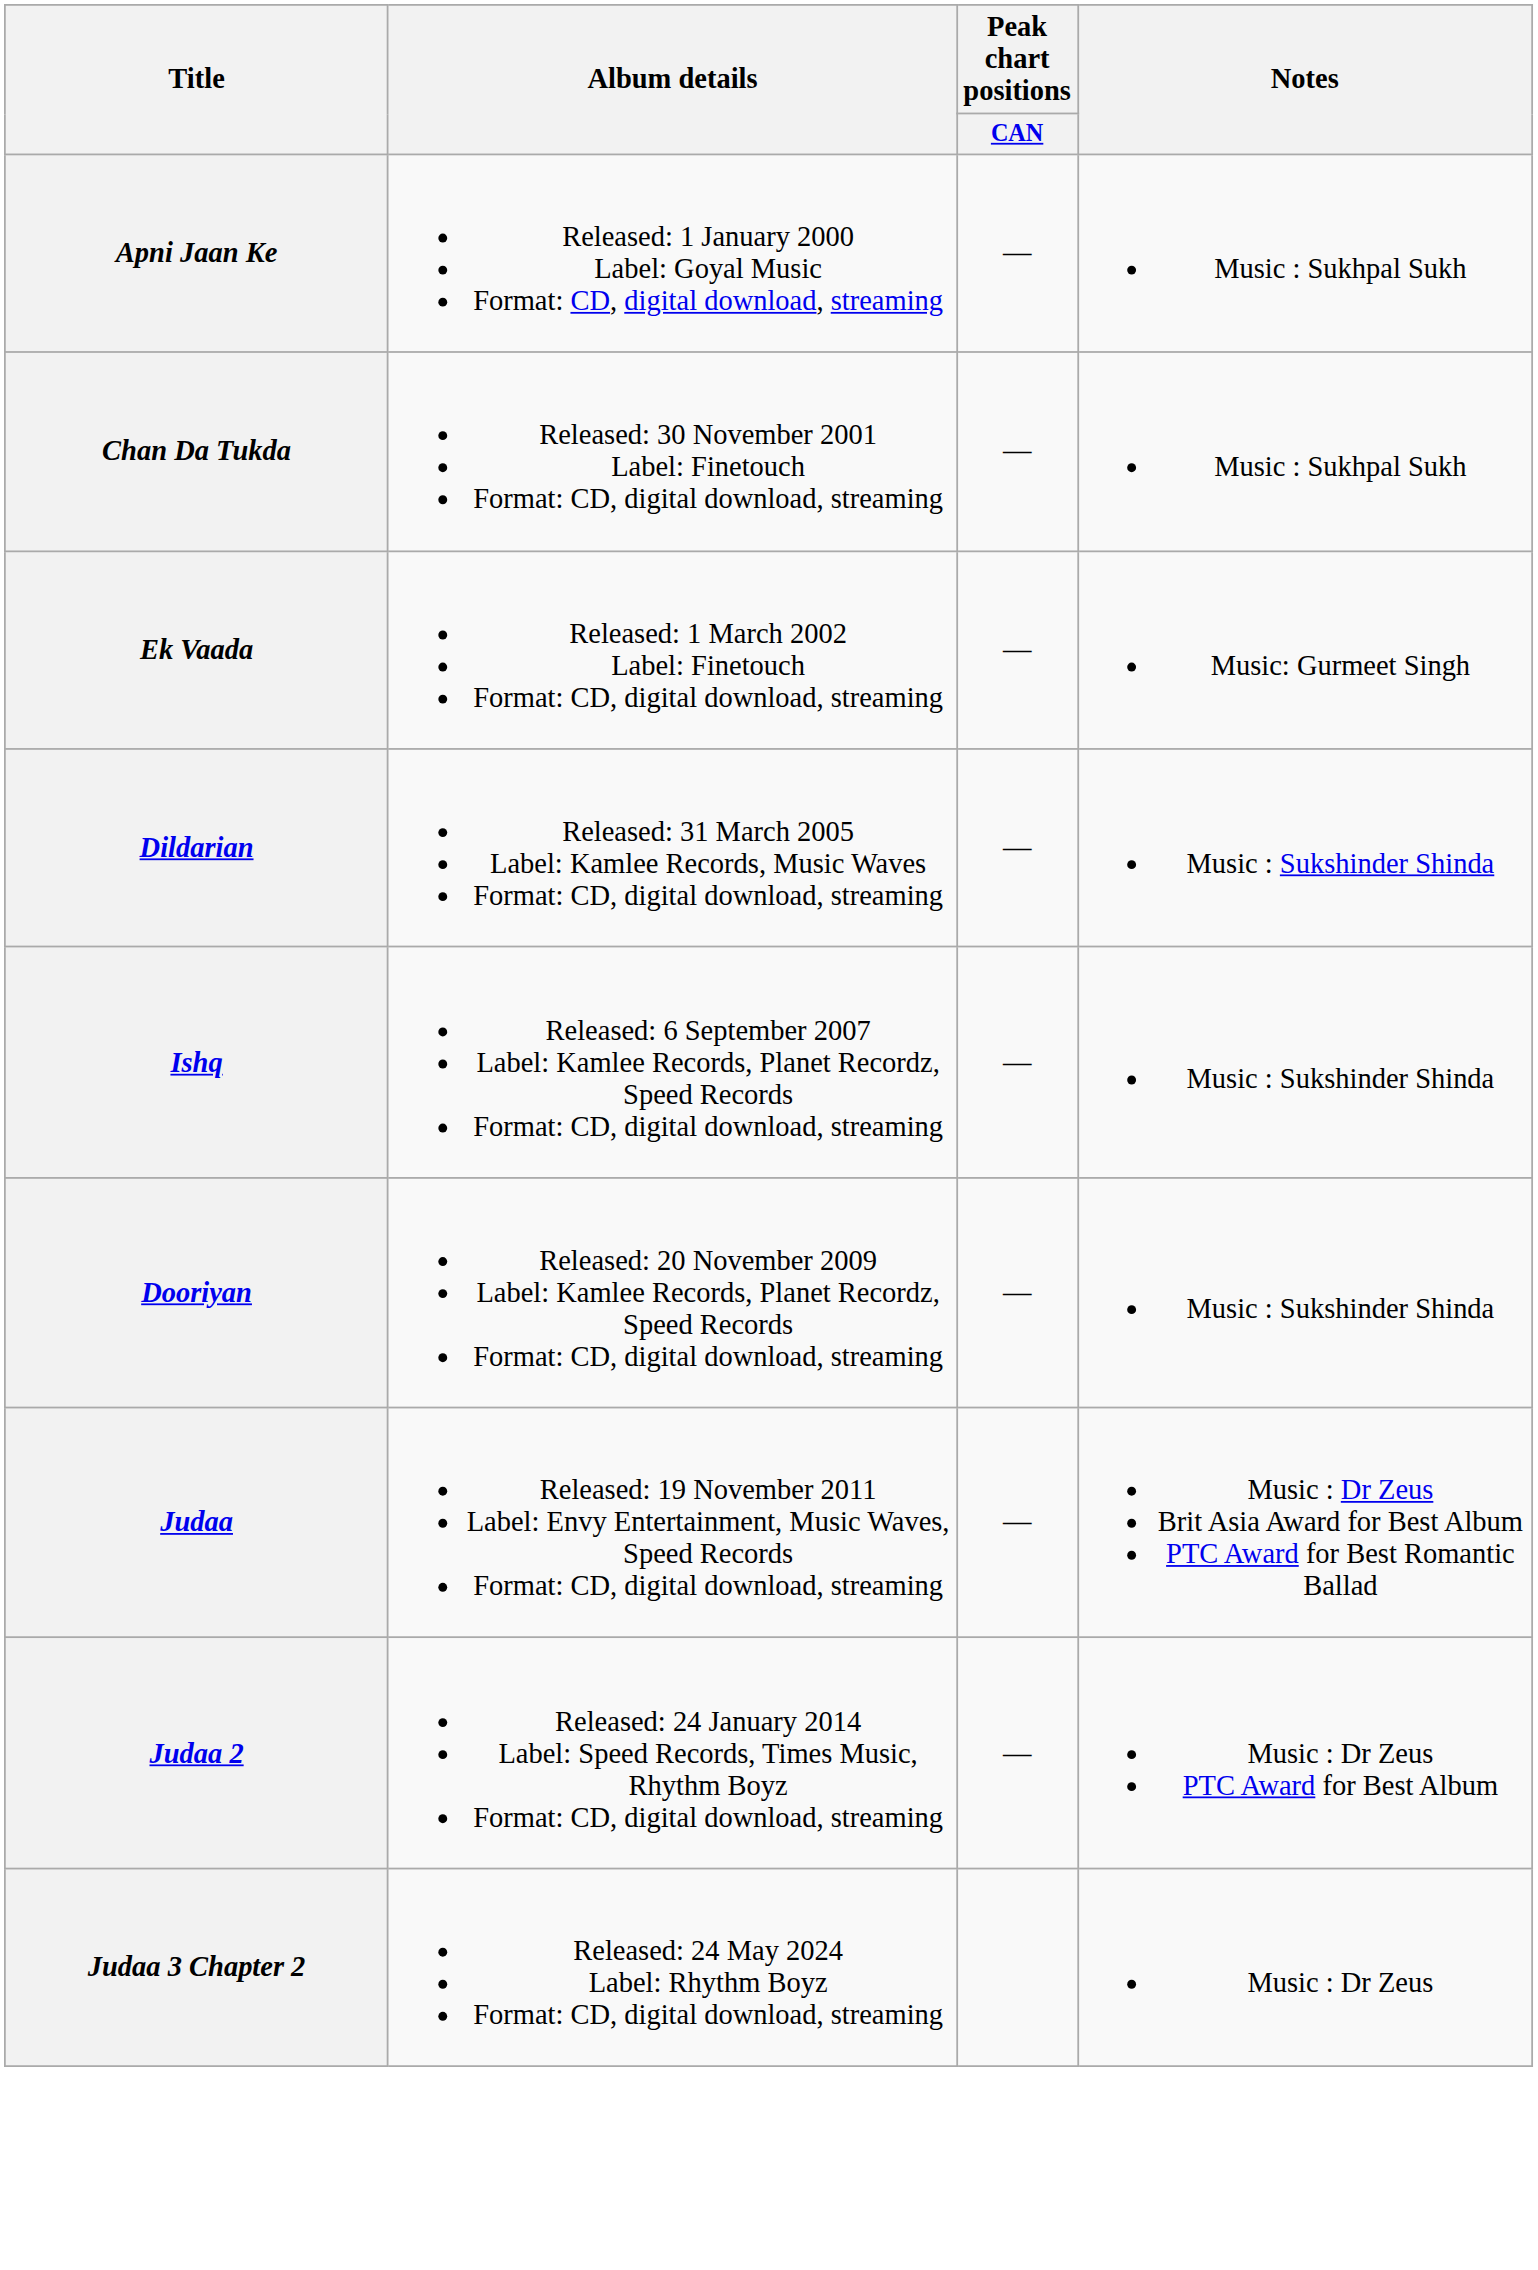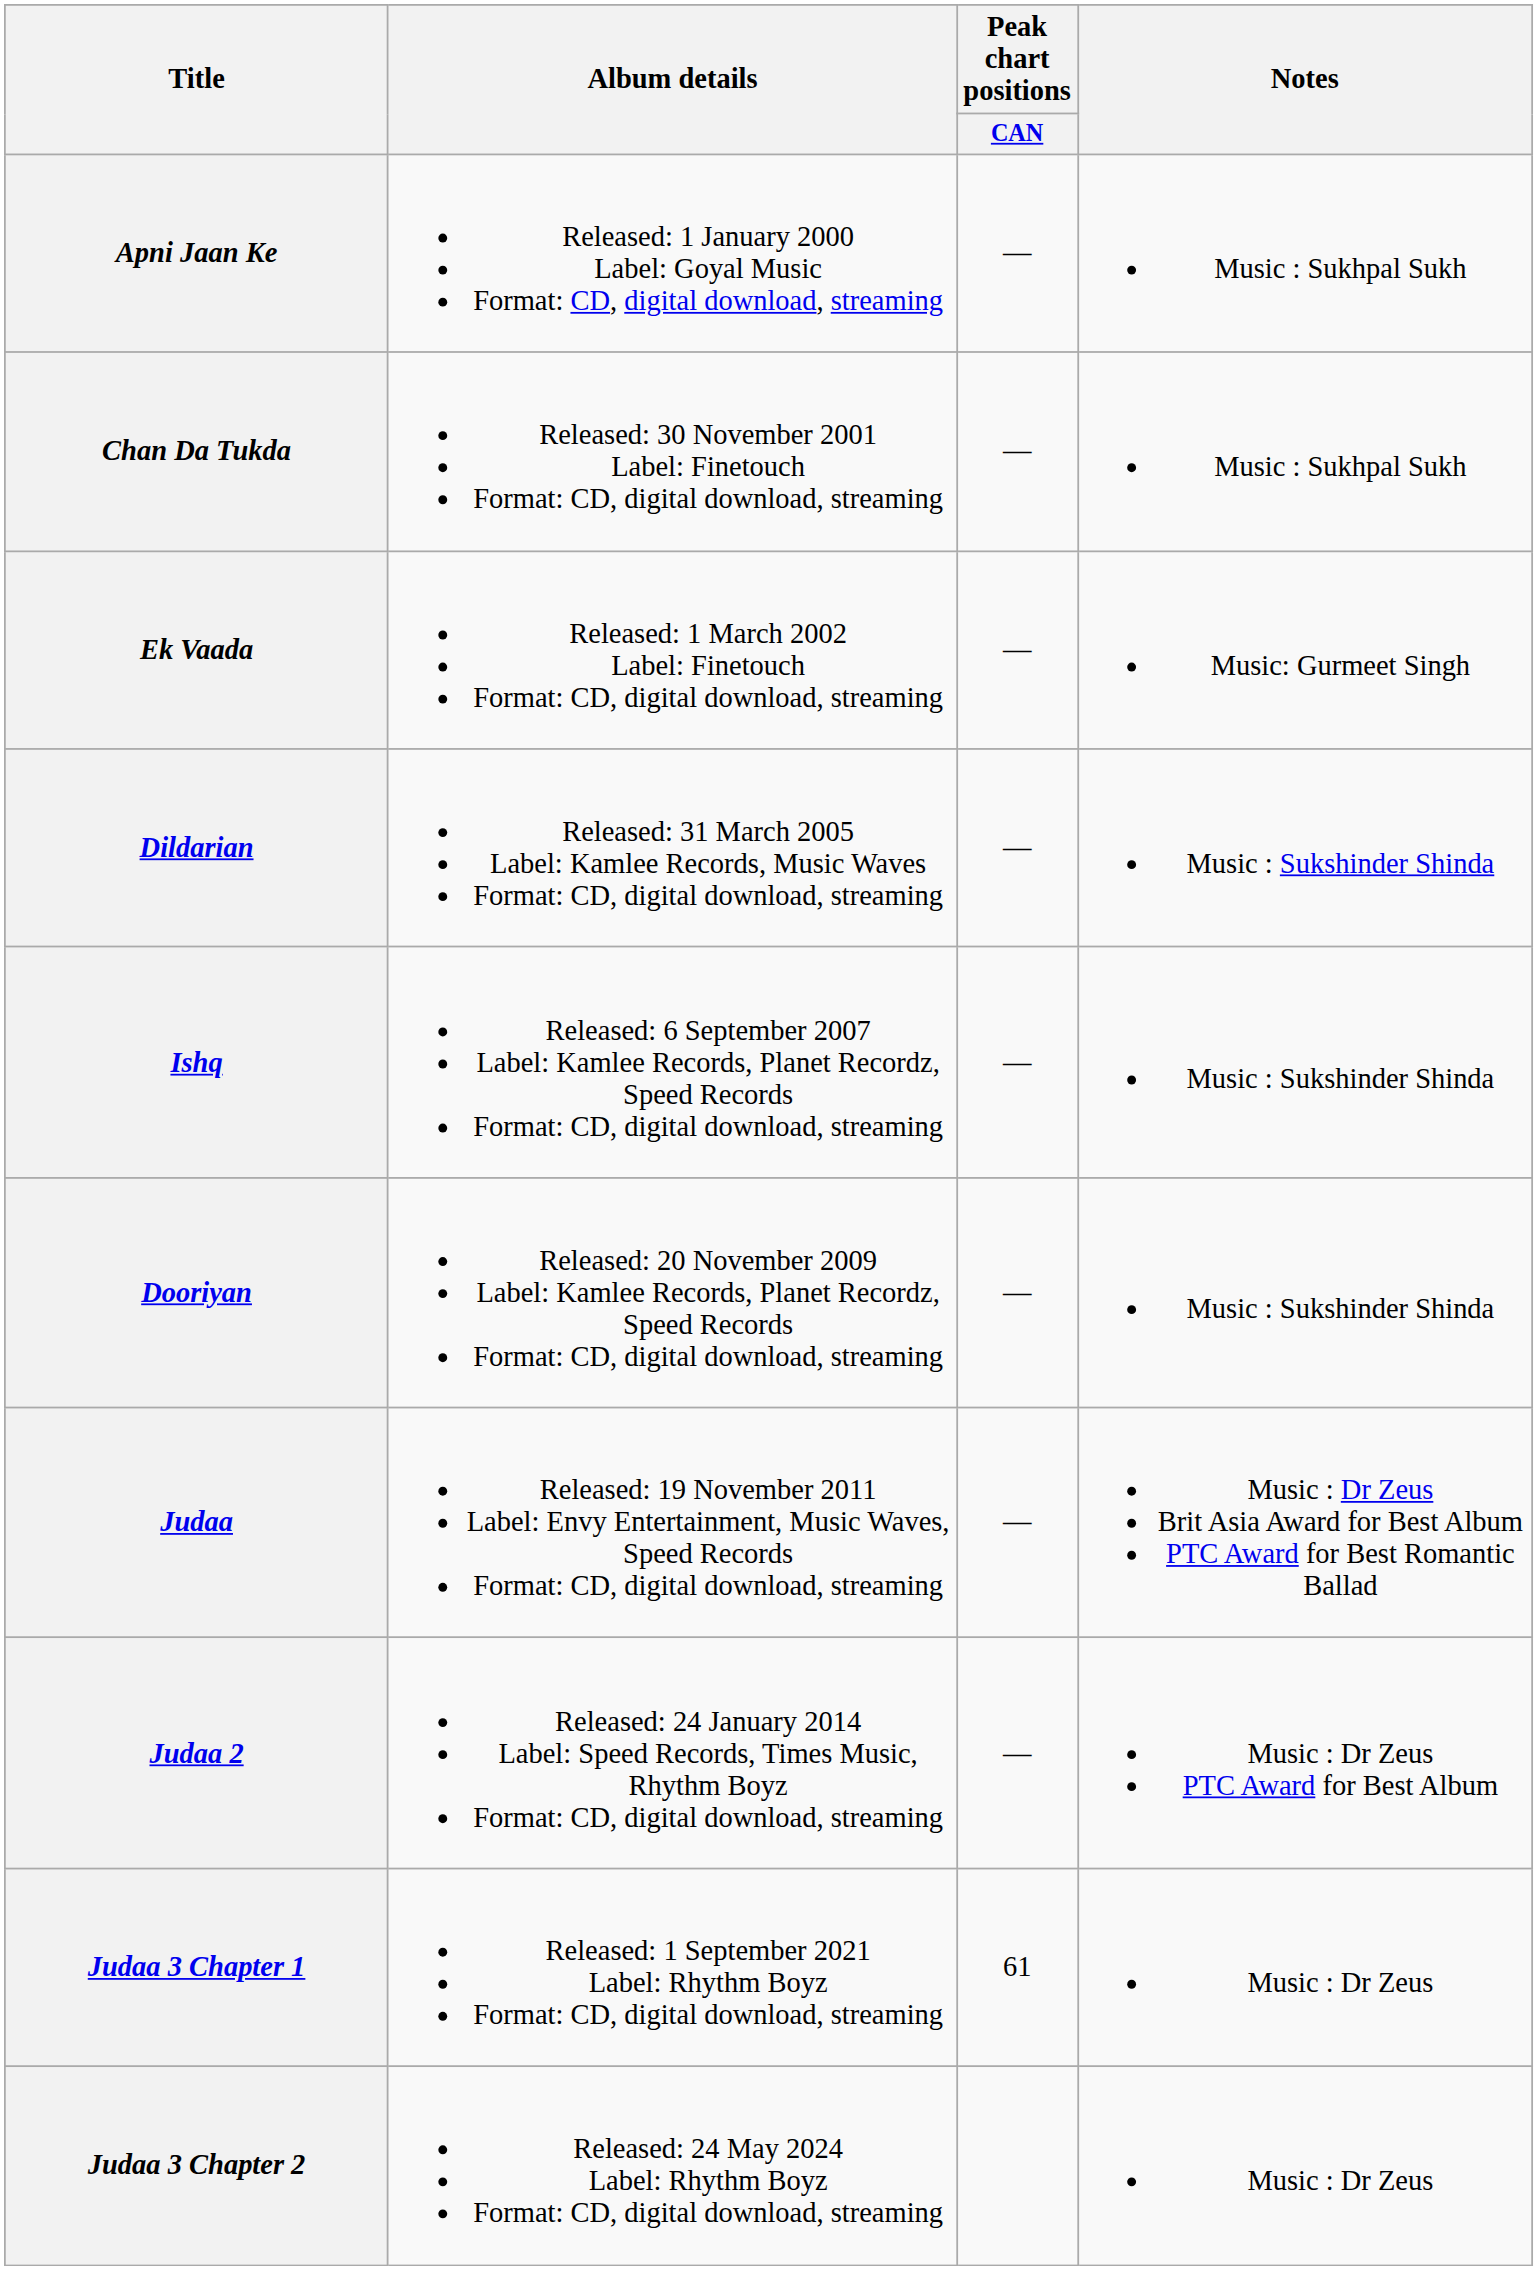 <table class="wikitable plainrowheaders" style="text-align:center;">
 <tr>
 <th scope="col" rowspan="2" style="width:13em;">Title</th>
 <th rowspan="2" scope="col" style="width:19.5em;">Album details</th>
 <th scope="col">Peak chart positions</th>
 <th scope="col" rowspan="2" style="width:15.5em;">Notes</th>
 </tr>
 <tr>
 <th style="width:2.5em; font-size:85%"><a href='#'>CAN</a><br></th>
 </tr>
 <tr>
 <th scope="row"><em>Apni Jaan Ke</em></th>
 <td><br><ul><li>Released: 1 January 2000</li><li>Label: Goyal Music</li><li>Format: <a href='#'>CD</a>, <a href='#'>digital download</a>, <a href='#'>streaming</a></li></ul></td>
 <td>—</td>
 <td><br><ul><li>Music : Sukhpal Sukh</li></ul></td>
 </tr>
 <tr>
 <th scope="row"><em>Chan Da Tukda</em></th>
 <td><br><ul><li>Released: 30 November 2001</li><li>Label: Finetouch</li><li>Format: CD, digital download, streaming</li></ul></td>
 <td>—</td>
 <td><br><ul><li>Music : Sukhpal Sukh</li></ul></td>
 </tr>
 <tr>
 <th scope="row"><em>Ek Vaada</em></th>
 <td><br><ul><li>Released: 1 March 2002</li><li>Label: Finetouch</li><li>Format: CD, digital download, streaming</li></ul></td>
 <td>—</td>
 <td><br><ul><li>Music: Gurmeet Singh</li></ul></td>
 </tr>
 <tr>
 <th scope="row"><em><a href='#'>Dildarian</a></em></th>
 <td><br><ul><li>Released: 31 March 2005</li><li>Label: Kamlee Records, Music Waves</li><li>Format: CD, digital download, streaming</li></ul></td>
 <td>—</td>
 <td><br><ul><li>Music : <a href='#'>Sukshinder Shinda</a></li></ul></td>
 </tr>
 <tr>
 <th scope="row"><em><a href='#'>Ishq</a></em></th>
 <td><br><ul><li>Released: 6 September 2007</li><li>Label: Kamlee Records, Planet Recordz, Speed Records</li><li>Format: CD, digital download, streaming</li></ul></td>
 <td>—</td>
 <td><br><ul><li>Music : Sukshinder Shinda</li></ul></td>
 </tr>
 <tr>
 <th scope="row"><em><a href='#'>Dooriyan</a></em></th>
 <td><br><ul><li>Released: 20 November 2009</li><li>Label: Kamlee Records, Planet Recordz, Speed Records</li><li>Format: CD, digital download, streaming</li></ul></td>
 <td>—</td>
 <td><br><ul><li>Music : Sukshinder Shinda</li></ul></td>
 </tr>
 <tr>
 <th scope="row"><em><a href='#'>Judaa</a></em></th>
 <td><br><ul><li>Released: 19 November 2011</li><li>Label: Envy Entertainment, Music Waves, Speed Records</li><li>Format: CD, digital download, streaming</li></ul></td>
 <td>—</td>
 <td><br><ul><li>Music : <a href='#'>Dr Zeus</a></li><li>Brit Asia Award for Best Album</li><li><a href='#'>PTC Award</a> for Best Romantic Ballad</li></ul></td>
 </tr>
 <tr>
 <th scope="row"><em><a href='#'>Judaa 2</a></em></th>
 <td><br><ul><li>Released: 24 January 2014</li><li>Label: Speed Records, Times Music, Rhythm Boyz</li><li>Format: CD, digital download, streaming</li></ul></td>
 <td>—</td>
 <td><br><ul><li>Music : Dr Zeus</li><li><a href='#'>PTC Award</a> for Best Album</li></ul></td>
 </tr>
 <tr>
+<th scope="row"><em><a href='#'>Judaa 3 Chapter 1</a></em></th>
+<td><br><ul><li>Released: 1 September 2021</li><li>Label: Rhythm Boyz</li><li>Format: CD, digital download, streaming</li></ul></td>
+<td>61</td>
+<td><br><ul><li>Music : Dr Zeus</li></ul></td>
+</tr>
+<tr>
 <th scope="row"><em>Judaa 3 Chapter 2</em></th>
 <td><br><ul><li>Released: 24 May 2024</li><li>Label: Rhythm Boyz</li><li>Format: CD, digital download, streaming</li></ul></td>
 <td></td>
 <td><br><ul><li>Music : Dr Zeus</li></ul></td>
 </tr>
 </table>
